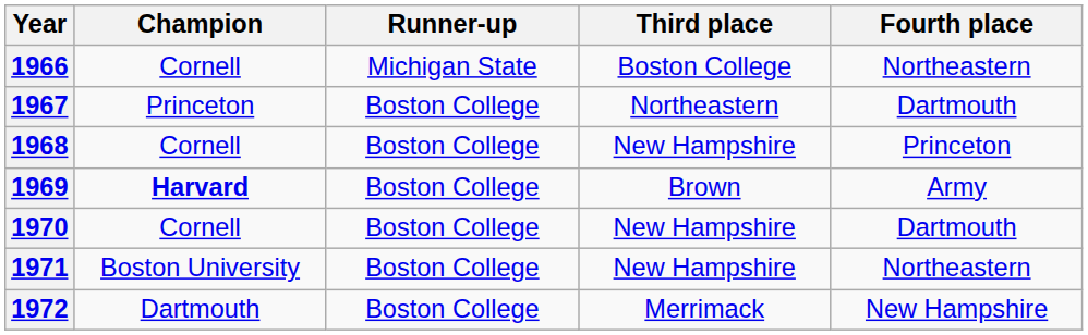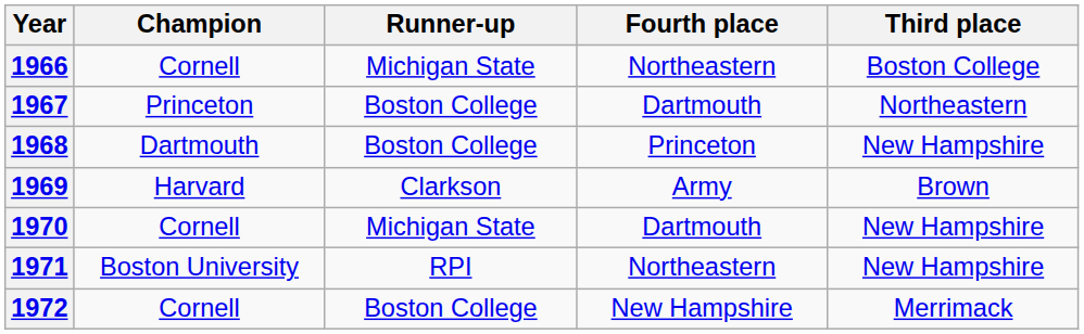 <table class="wikitable" style="text-align:center" cellpadding=2 cellspacing=2>
 <tr>
 <th>Year</th>
 <th scope="col" width="150">Champion</th>
 <th scope="col" width="150">Runner-up</th>
+<th scope="col" width="150">Fourth place</th>
 <th scope="col" width="150">Third place</th>
-<th scope="col" width="150">Fourth place</th>
 </tr>
 <tr>
 <th><a href='#'>1966</a></th>
 <td><a href='#'>Cornell</a></td>
 <td><a href='#'>Michigan State</a></td>
+<td><a href='#'>Northeastern</a></td>
 <td><a href='#'>Boston College</a></td>
-<td><a href='#'>Northeastern</a></td>
 </tr>
 <tr>
 <th><a href='#'>1967</a></th>
 <td><a href='#'>Princeton</a></td>
 <td><a href='#'>Boston College</a></td>
+<td><a href='#'>Dartmouth</a></td>
 <td><a href='#'>Northeastern</a></td>
-<td><a href='#'>Dartmouth</a></td>
 </tr>
 <tr>
 <th><a href='#'>1968</a></th>
-<td><a href='#'>Cornell</a></td>
+<td><a href='#'>Dartmouth</a></td>
 <td><a href='#'>Boston College</a></td>
+<td><a href='#'>Princeton</a></td>
 <td><a href='#'>New Hampshire</a></td>
-<td><a href='#'>Princeton</a></td>
 </tr>
 <tr>
 <th><a href='#'>1969</a></th>
-<td><strong><a href='#'>Harvard</a></strong></td>
-<td><a href='#'>Boston College</a></td>
+<td><a href='#'>Harvard</a></td>
+<td><a href='#'>Clarkson</a></td>
+<td><a href='#'>Army</a></td>
 <td><a href='#'>Brown</a></td>
-<td><a href='#'>Army</a></td>
 </tr>
 <tr>
 <th><a href='#'>1970</a></th>
 <td><a href='#'>Cornell</a></td>
-<td><a href='#'>Boston College</a></td>
+<td><a href='#'>Michigan State</a></td>
+<td><a href='#'>Dartmouth</a></td>
 <td><a href='#'>New Hampshire</a></td>
-<td><a href='#'>Dartmouth</a></td>
 </tr>
 <tr>
 <th><a href='#'>1971</a></th>
 <td><a href='#'>Boston University</a></td>
-<td><a href='#'>Boston College</a></td>
+<td><a href='#'>RPI</a></td>
+<td><a href='#'>Northeastern</a></td>
 <td><a href='#'>New Hampshire</a></td>
-<td><a href='#'>Northeastern</a></td>
 </tr>
 <tr>
 <th><a href='#'>1972</a></th>
-<td><a href='#'>Dartmouth</a></td>
+<td><a href='#'>Cornell</a></td>
 <td><a href='#'>Boston College</a></td>
+<td><a href='#'>New Hampshire</a></td>
 <td><a href='#'>Merrimack</a></td>
-<td><a href='#'>New Hampshire</a></td>
 </tr>
 </table>
